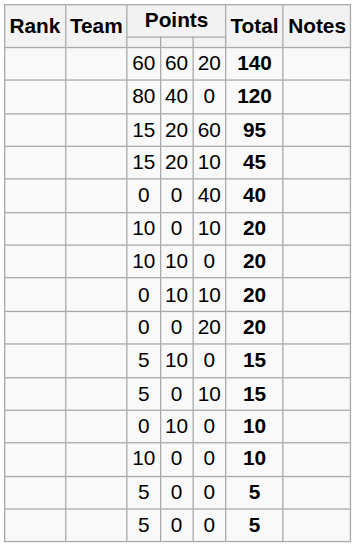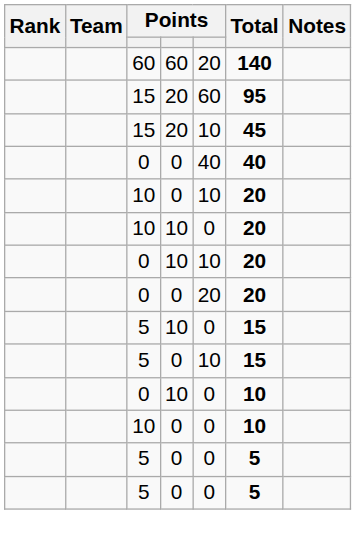 <table class="wikitable" style="text-align:center;">
 <tr>
 <th rowspan="2">Rank</th>
 <th rowspan="2">Team</th>
 <th colspan="3">Points</th>
 <th rowspan="2">Total</th>
 <th rowspan="2">Notes</th>
 </tr>
 <tr>
 <th></th>
 <th></th>
 <th></th>
 </tr>
 <tr>
 <td></td>
 <td align="left"></td>
 <td>60</td>
 <td>60</td>
 <td>20</td>
 <td><strong>140</strong></td>
-<td></td>
-</tr>
-<tr>
-<td></td>
-<td align="left"></td>
-<td>80</td>
-<td>40</td>
-<td>0</td>
-<td><strong>120</strong></td>
 <td></td>
 </tr>
 <tr>
 <td></td>
 <td align="left"></td>
 <td>15</td>
 <td>20</td>
 <td>60</td>
 <td><strong>95</strong></td>
 <td></td>
 </tr>
 <tr>
 <td></td>
 <td align="left"></td>
 <td>15</td>
 <td>20</td>
 <td>10</td>
 <td><strong>45</strong></td>
 <td></td>
 </tr>
 <tr>
 <td></td>
 <td align="left"></td>
 <td>0</td>
 <td>0</td>
 <td>40</td>
 <td><strong>40</strong></td>
 <td></td>
 </tr>
 <tr>
 <td></td>
 <td align="left"></td>
 <td>10</td>
 <td>0</td>
 <td>10</td>
 <td><strong>20</strong></td>
 <td></td>
 </tr>
 <tr>
 <td></td>
 <td align="left"></td>
 <td>10</td>
 <td>10</td>
 <td>0</td>
 <td><strong>20</strong></td>
 <td></td>
 </tr>
 <tr>
 <td></td>
 <td align="left"></td>
 <td>0</td>
 <td>10</td>
 <td>10</td>
 <td><strong>20</strong></td>
 <td></td>
 </tr>
 <tr>
 <td></td>
 <td align="left"></td>
 <td>0</td>
 <td>0</td>
 <td>20</td>
 <td><strong>20</strong></td>
 <td></td>
 </tr>
 <tr>
 <td></td>
 <td align="left"></td>
 <td>5</td>
 <td>10</td>
 <td>0</td>
 <td><strong>15</strong></td>
 <td></td>
 </tr>
 <tr>
 <td></td>
 <td align="left"></td>
 <td>5</td>
 <td>0</td>
 <td>10</td>
 <td><strong>15</strong></td>
 <td></td>
 </tr>
 <tr>
 <td></td>
 <td align="left"></td>
 <td>0</td>
 <td>10</td>
 <td>0</td>
 <td><strong>10</strong></td>
 <td></td>
 </tr>
 <tr>
 <td></td>
 <td align="left"></td>
 <td>10</td>
 <td>0</td>
 <td>0</td>
 <td><strong>10</strong></td>
 <td></td>
 </tr>
 <tr>
 <td></td>
 <td align="left"></td>
 <td>5</td>
 <td>0</td>
 <td>0</td>
 <td><strong>5</strong></td>
 <td></td>
 </tr>
 <tr>
 <td></td>
 <td align="left"></td>
 <td>5</td>
 <td>0</td>
 <td>0</td>
 <td><strong>5</strong></td>
 <td></td>
 </tr>
 </table>
